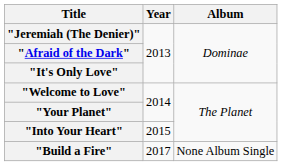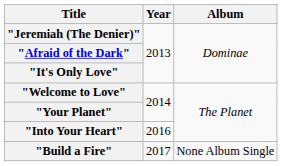 <table class="wikitable plainrowheaders" style="text-align:center;">
 <tr>
 <th scope="col">Title</th>
 <th scope="col">Year</th>
 <th scope="col">Album</th>
 </tr>
 <tr>
 <th scope="row">"Jeremiah (The Denier)"</th>
 <td rowspan=3>2013</td>
 <td rowspan=3><em>Dominae</em></td>
 </tr>
 <tr>
 <th scope="row">"<a href='#'>Afraid of the Dark</a>"</th>
 </tr>
 <tr>
 <th scope="row">"It's Only Love"</th>
 </tr>
 <tr>
 <th scope="row">"Welcome to Love"</th>
 <td rowspan=2>2014</td>
 <td rowspan=3><em>The Planet</em></td>
 </tr>
 <tr>
 <th scope="row">"Your Planet"</th>
 </tr>
 <tr>
 <th scope="row">"Into Your Heart"</th>
-<td>2015</td>
+<td>2016</td>
 </tr>
 <tr>
 <th scope="row">"Build a Fire"</th>
 <td rowspan=2>2017</td>
 <td rowspan=3>None Album Single</td>
 </tr>
 </table>
